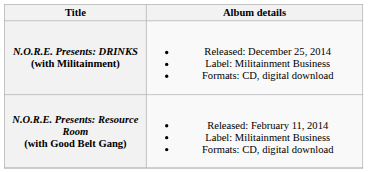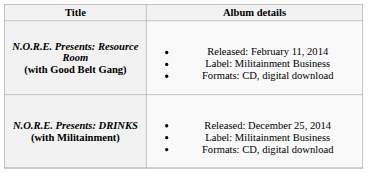 <table class="wikitable plainrowheaders" style="text-align:center;">
 <tr>
 <th scope="col" style="width:13em;">Title</th>
 <th scope="col" style="width:20em;">Album details</th>
 </tr>
 <tr>
+<th scope="row"><em>N.O.R.E. Presents: Resource Room</em><br><span>(with Good Belt Gang)</span></th>
+<td><br><ul><li>Released: February 11, 2014</li><li>Label: Militainment Business</li><li>Formats: CD, digital download</li></ul></td>
+</tr>
+<tr>
 <th scope="row"><em>N.O.R.E. Presents: DRINKS</em><br><span>(with Militainment)</span></th>
 <td><br><ul><li>Released: December 25, 2014</li><li>Label: Militainment Business</li><li>Formats: CD, digital download</li></ul></td>
 </tr>
 <tr>
-<th scope="row"><em>N.O.R.E. Presents: Resource Room</em><br><span>(with Good Belt Gang)</span></th>
-<td><br><ul><li>Released: February 11, 2014</li><li>Label: Militainment Business</li><li>Formats: CD, digital download</li></ul></td>
-</tr>
-<tr>
 </tr>
 </table>
